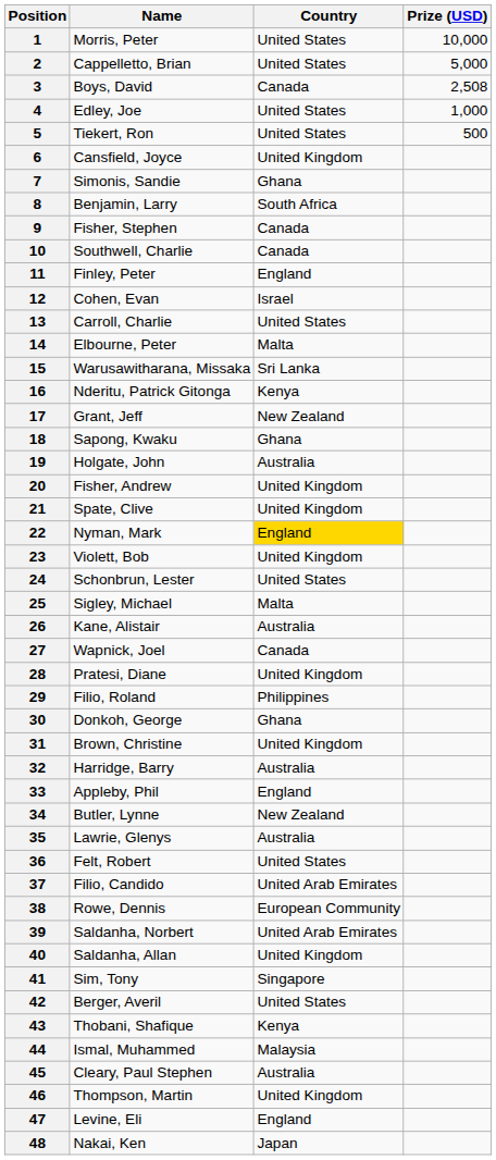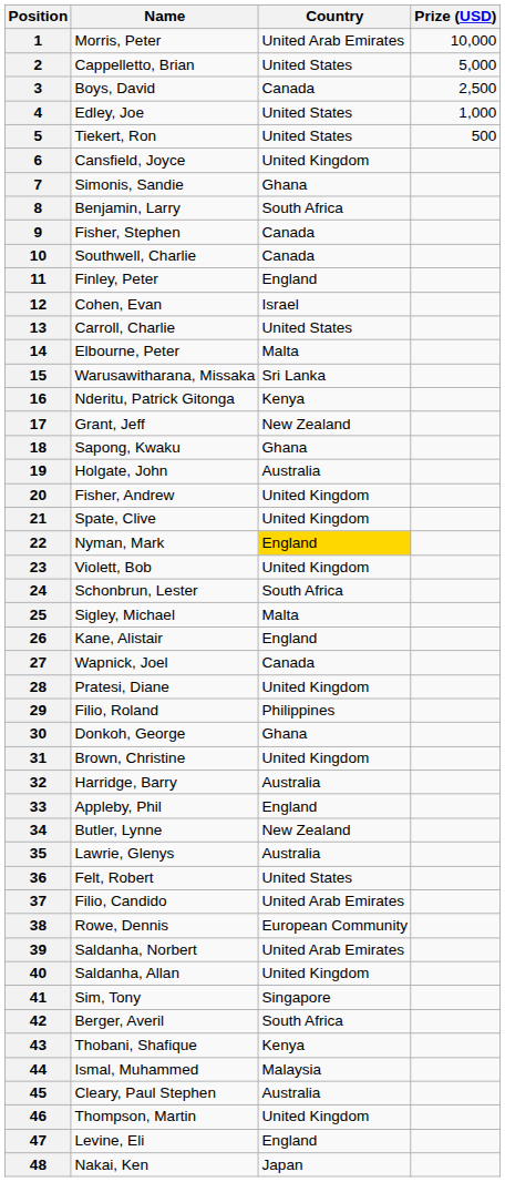 <table class="wikitable">
 <tr>
 <th>Position</th>
 <th>Name</th>
 <th>Country</th>
 <th>Prize (<a href='#'>USD</a>)</th>
 </tr>
 <tr>
 <th>1</th>
 <td>Morris, Peter</td>
-<td>United States</td>
+<td>United Arab Emirates</td>
 <td align="right">10,000</td>
 </tr>
 <tr>
 <th>2</th>
 <td>Cappelletto, Brian</td>
 <td>United States</td>
 <td align="right">5,000</td>
 </tr>
 <tr>
 <th>3</th>
 <td>Boys, David</td>
 <td>Canada</td>
-<td align="right">2,508</td>
+<td align="right">2,500</td>
 </tr>
 <tr>
 <th>4</th>
 <td>Edley, Joe</td>
 <td>United States</td>
 <td align="right">1,000</td>
 </tr>
 <tr>
 <th>5</th>
 <td>Tiekert, Ron</td>
 <td>United States</td>
 <td align="right">500</td>
 </tr>
 <tr>
 <th>6</th>
 <td>Cansfield, Joyce</td>
 <td>United Kingdom</td>
 <td></td>
 </tr>
 <tr>
 <th>7</th>
 <td>Simonis, Sandie</td>
 <td>Ghana</td>
 <td></td>
 </tr>
 <tr>
 <th>8</th>
 <td>Benjamin, Larry</td>
 <td>South Africa</td>
 <td></td>
 </tr>
 <tr>
 <th>9</th>
 <td>Fisher, Stephen</td>
 <td>Canada</td>
 <td></td>
 </tr>
 <tr>
 <th>10</th>
 <td>Southwell, Charlie</td>
 <td>Canada</td>
 <td></td>
 </tr>
 <tr>
 <th>11</th>
 <td>Finley, Peter</td>
 <td>England</td>
 <td></td>
 </tr>
 <tr>
 <th>12</th>
 <td>Cohen, Evan</td>
 <td>Israel</td>
 <td></td>
 </tr>
 <tr>
 <th>13</th>
 <td>Carroll, Charlie</td>
 <td>United States</td>
 <td></td>
 </tr>
 <tr>
 <th>14</th>
 <td>Elbourne, Peter</td>
 <td>Malta</td>
 <td></td>
 </tr>
 <tr>
 <th>15</th>
 <td>Warusawitharana, Missaka</td>
 <td>Sri Lanka</td>
 <td></td>
 </tr>
 <tr>
 <th>16</th>
 <td>Nderitu, Patrick Gitonga</td>
 <td>Kenya</td>
 <td></td>
 </tr>
 <tr>
 <th>17</th>
 <td>Grant, Jeff</td>
 <td>New Zealand</td>
 <td></td>
 </tr>
 <tr>
 <th>18</th>
 <td>Sapong, Kwaku</td>
 <td>Ghana</td>
 <td></td>
 </tr>
 <tr>
 <th>19</th>
 <td>Holgate, John</td>
 <td>Australia</td>
 <td></td>
 </tr>
 <tr>
 <th>20</th>
 <td>Fisher, Andrew</td>
 <td>United Kingdom</td>
 <td></td>
 </tr>
 <tr>
 <th>21</th>
 <td>Spate, Clive</td>
 <td>United Kingdom</td>
 <td></td>
 </tr>
 <tr>
 <th>22</th>
 <td>Nyman, Mark</td>
 <td style="background: gold;">England</td>
 <td></td>
 </tr>
 <tr>
 <th>23</th>
 <td>Violett, Bob</td>
 <td>United Kingdom</td>
 <td></td>
 </tr>
 <tr>
 <th>24</th>
 <td>Schonbrun, Lester</td>
-<td>United States</td>
+<td>South Africa</td>
 <td></td>
 </tr>
 <tr>
 <th>25</th>
 <td>Sigley, Michael</td>
 <td>Malta</td>
 <td></td>
 </tr>
 <tr>
 <th>26</th>
 <td>Kane, Alistair</td>
-<td>Australia</td>
+<td>England</td>
 <td></td>
 </tr>
 <tr>
 <th>27</th>
 <td>Wapnick, Joel</td>
 <td>Canada</td>
 <td></td>
 </tr>
 <tr>
 <th>28</th>
 <td>Pratesi, Diane</td>
 <td>United Kingdom</td>
 <td></td>
 </tr>
 <tr>
 <th>29</th>
 <td>Filio, Roland</td>
 <td>Philippines</td>
 <td></td>
 </tr>
 <tr>
 <th>30</th>
 <td>Donkoh, George</td>
 <td>Ghana</td>
 <td></td>
 </tr>
 <tr>
 <th>31</th>
 <td>Brown, Christine</td>
 <td>United Kingdom</td>
 <td></td>
 </tr>
 <tr>
 <th>32</th>
 <td>Harridge, Barry</td>
 <td>Australia</td>
 <td></td>
 </tr>
 <tr>
 <th>33</th>
 <td>Appleby, Phil</td>
 <td>England</td>
 <td></td>
 </tr>
 <tr>
 <th>34</th>
 <td>Butler, Lynne</td>
 <td>New Zealand</td>
 <td></td>
 </tr>
 <tr>
 <th>35</th>
 <td>Lawrie, Glenys</td>
 <td>Australia</td>
 <td></td>
 </tr>
 <tr>
 <th>36</th>
 <td>Felt, Robert</td>
 <td>United States</td>
 <td></td>
 </tr>
 <tr>
 <th>37</th>
 <td>Filio, Candido</td>
 <td>United Arab Emirates</td>
 <td></td>
 </tr>
 <tr>
 <th>38</th>
 <td>Rowe, Dennis</td>
 <td>European Community</td>
 <td></td>
 </tr>
 <tr>
 <th>39</th>
 <td>Saldanha, Norbert</td>
 <td>United Arab Emirates</td>
 <td></td>
 </tr>
 <tr>
 <th>40</th>
 <td>Saldanha, Allan</td>
 <td>United Kingdom</td>
 <td></td>
 </tr>
 <tr>
 <th>41</th>
 <td>Sim, Tony</td>
 <td>Singapore</td>
 <td></td>
 </tr>
 <tr>
 <th>42</th>
 <td>Berger, Averil</td>
-<td>United States</td>
+<td>South Africa</td>
 <td></td>
 </tr>
 <tr>
 <th>43</th>
 <td>Thobani, Shafique</td>
 <td>Kenya</td>
 <td></td>
 </tr>
 <tr>
 <th>44</th>
 <td>Ismal, Muhammed</td>
 <td>Malaysia</td>
 <td></td>
 </tr>
 <tr>
 <th>45</th>
 <td>Cleary, Paul Stephen</td>
 <td>Australia</td>
 <td></td>
 </tr>
 <tr>
 <th>46</th>
 <td>Thompson, Martin</td>
 <td>United Kingdom</td>
 <td></td>
 </tr>
 <tr>
 <th>47</th>
 <td>Levine, Eli</td>
 <td>England</td>
 <td></td>
 </tr>
 <tr>
 <th>48</th>
 <td>Nakai, Ken</td>
 <td>Japan</td>
 <td></td>
 </tr>
 </table>
